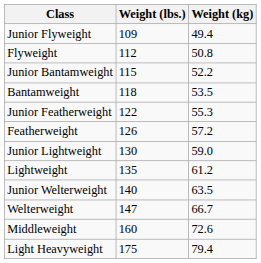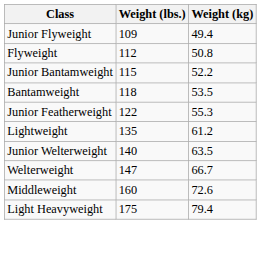 <table class="wikitable sortable">
 <tr>
 <th>Class</th>
 <th>Weight (lbs.)</th>
 <th>Weight (kg)</th>
 </tr>
 <tr>
 <td>Junior Flyweight</td>
 <td>109</td>
 <td>49.4</td>
 </tr>
 <tr>
 <td>Flyweight</td>
 <td>112</td>
 <td>50.8</td>
 </tr>
 <tr>
 <td>Junior Bantamweight</td>
 <td>115</td>
 <td>52.2</td>
 </tr>
 <tr>
 <td>Bantamweight</td>
 <td>118</td>
 <td>53.5</td>
 </tr>
 <tr>
 <td>Junior Featherweight</td>
 <td>122</td>
 <td>55.3</td>
 </tr>
 <tr>
-<td>Featherweight</td>
-<td>126</td>
-<td>57.2</td>
-</tr>
-<tr>
-<td>Junior Lightweight</td>
-<td>130</td>
-<td>59.0</td>
-</tr>
-<tr>
 <td>Lightweight</td>
 <td>135</td>
 <td>61.2</td>
 </tr>
 <tr>
 <td>Junior Welterweight</td>
 <td>140</td>
 <td>63.5</td>
 </tr>
 <tr>
 <td>Welterweight</td>
 <td>147</td>
 <td>66.7</td>
 </tr>
 <tr>
 <td>Middleweight</td>
 <td>160</td>
 <td>72.6</td>
 </tr>
 <tr>
 <td>Light Heavyweight</td>
 <td>175</td>
 <td>79.4</td>
 </tr>
 </table>
